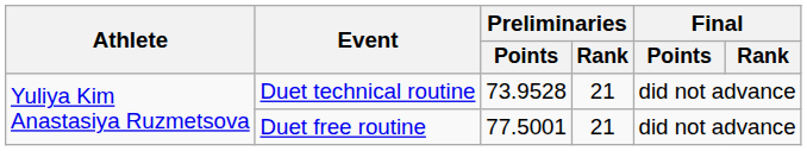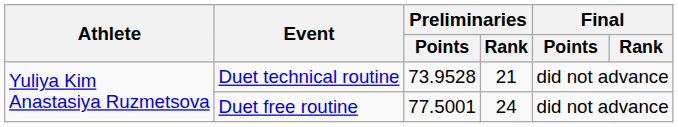 <table class=wikitable style="font-size:90%">
 <tr>
 <th rowspan="2">Athlete</th>
 <th rowspan="2">Event</th>
 <th colspan="2">Preliminaries</th>
 <th colspan="2">Final</th>
 </tr>
 <tr style="font-size:95%">
 <th>Points</th>
 <th>Rank</th>
 <th>Points</th>
 <th>Rank</th>
 </tr>
 <tr align=center>
 <td align=left rowspan=2><a href='#'>Yuliya Kim</a><br><a href='#'>Anastasiya Ruzmetsova</a></td>
 <td align=left><a href='#'>Duet technical routine</a></td>
 <td>73.9528</td>
 <td>21</td>
 <td colspan=2>did not advance</td>
 </tr>
 <tr align=center>
 <td align=left><a href='#'>Duet free routine</a></td>
 <td>77.5001</td>
-<td>21</td>
+<td>24</td>
 <td colspan=2>did not advance</td>
 </tr>
 </table>
